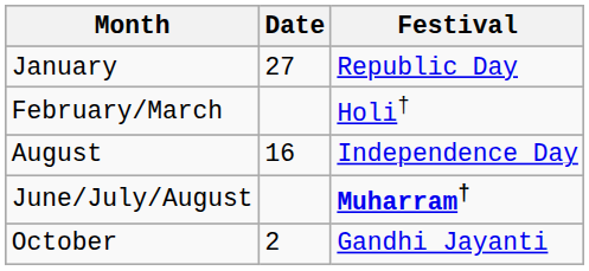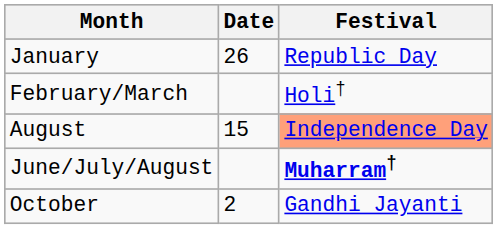 <table class="wikitable">
 <tr>
 <th>Month</th>
 <th>Date</th>
 <th>Festival</th>
 </tr>
 <tr>
 <td>January</td>
-<td>27</td>
+<td>26</td>
 <td><a href='#'>Republic Day</a></td>
 </tr>
 <tr>
 <td>February/March</td>
 <td></td>
 <td><a href='#'>Holi</a><sup>†</sup></td>
 </tr>
 <tr>
 <td>August</td>
-<td>16</td>
-<td><a href='#'>Independence Day</a></td>
+<td>15</td>
+<td style="background: lightsalmon;"><a href='#'>Independence Day</a></td>
 </tr>
 <tr>
 <td>June/July/August</td>
 <td></td>
 <td><strong><a href='#'>Muharram</a><sup>†</sup></strong></td>
 </tr>
 <tr>
 <td>October</td>
 <td>2</td>
 <td><a href='#'>Gandhi Jayanti</a></td>
 </tr>
 </table>
